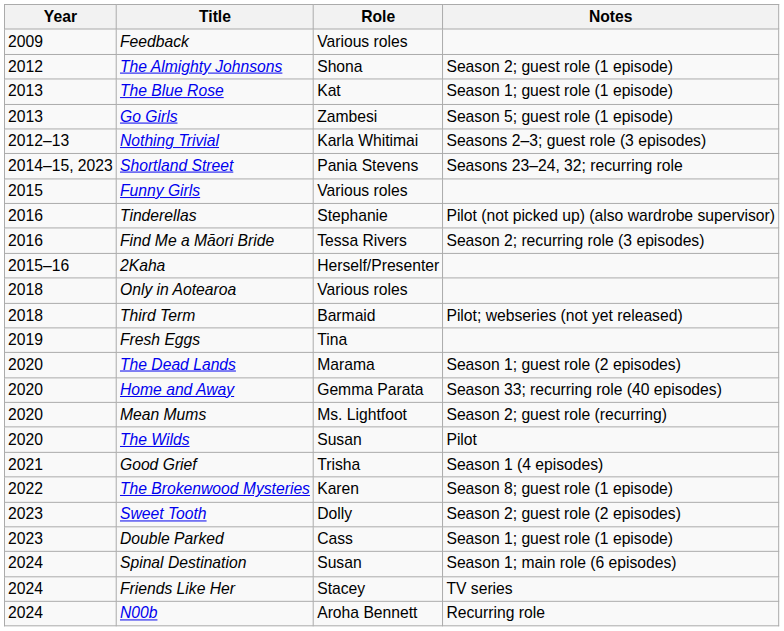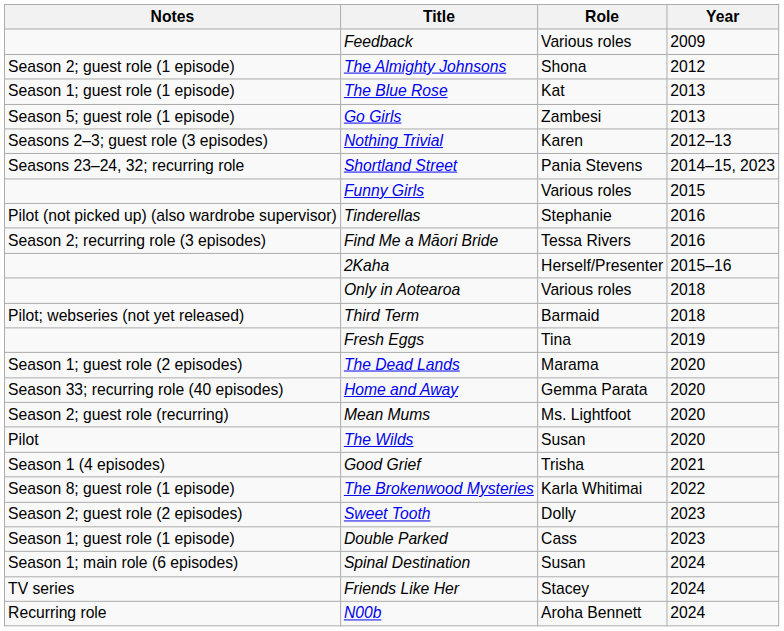 <table class="wikitable plainrowheaders sortable">
 <tr>
-<th scope="col">Year</th>
+<th class="unsortable">Notes</th>
 <th scope="col">Title</th>
 <th scope="col">Role</th>
-<th class="unsortable">Notes</th>
+<th scope="col">Year</th>
 </tr>
 <tr>
-<td>2009</td>
+<td></td>
 <td><em>Feedback</em></td>
 <td>Various roles</td>
-<td></td>
+<td>2009</td>
 </tr>
 <tr>
-<td>2012</td>
+<td>Season 2; guest role (1 episode)</td>
 <td><em><a href='#'>The Almighty Johnsons</a></em></td>
 <td>Shona</td>
-<td>Season 2; guest role (1 episode)</td>
+<td>2012</td>
 </tr>
 <tr>
-<td>2013</td>
+<td>Season 1; guest role (1 episode)</td>
 <td><em><a href='#'>The Blue Rose</a></em></td>
 <td>Kat</td>
-<td>Season 1; guest role (1 episode)</td>
+<td>2013</td>
 </tr>
 <tr>
-<td>2013</td>
+<td>Season 5; guest role (1 episode)</td>
 <td><em><a href='#'>Go Girls</a></em></td>
 <td>Zambesi</td>
-<td>Season 5; guest role (1 episode)</td>
+<td>2013</td>
 </tr>
 <tr>
+<td>Seasons 2–3; guest role (3 episodes)</td>
+<td><em><a href='#'>Nothing Trivial</a></em></td>
+<td>Karen</td>
 <td>2012–13</td>
-<td><em><a href='#'>Nothing Trivial</a></em></td>
-<td>Karla Whitimai</td>
-<td>Seasons 2–3; guest role (3 episodes)</td>
 </tr>
 <tr>
-<td>2014–15, 2023</td>
+<td>Seasons 23–24, 32; recurring role</td>
 <td><em><a href='#'>Shortland Street</a></em></td>
 <td>Pania Stevens</td>
-<td>Seasons 23–24, 32; recurring role</td>
+<td>2014–15, 2023</td>
 </tr>
 <tr>
-<td>2015</td>
+<td></td>
 <td><em><a href='#'>Funny Girls</a></em></td>
 <td>Various roles</td>
-<td></td>
+<td>2015</td>
 </tr>
 <tr>
-<td>2016</td>
+<td>Pilot (not picked up) (also wardrobe supervisor)</td>
 <td><em>Tinderellas</em></td>
 <td>Stephanie</td>
-<td>Pilot (not picked up) (also wardrobe supervisor)</td>
+<td>2016</td>
 </tr>
 <tr>
-<td>2016</td>
+<td>Season 2; recurring role (3 episodes)</td>
 <td><em>Find Me a Māori Bride</em></td>
 <td>Tessa Rivers</td>
-<td>Season 2; recurring role (3 episodes)</td>
+<td>2016</td>
 </tr>
 <tr>
-<td>2015–16</td>
+<td></td>
 <td><em>2Kaha</em></td>
 <td>Herself/Presenter</td>
-<td></td>
+<td>2015–16</td>
 </tr>
 <tr>
-<td>2018</td>
+<td></td>
 <td><em>Only in Aotearoa</em></td>
 <td>Various roles</td>
-<td></td>
+<td>2018</td>
 </tr>
 <tr>
-<td>2018</td>
+<td>Pilot; webseries (not yet released)</td>
 <td><em>Third Term</em></td>
 <td>Barmaid</td>
-<td>Pilot; webseries (not yet released)</td>
+<td>2018</td>
 </tr>
 <tr>
-<td>2019</td>
+<td></td>
 <td><em>Fresh Eggs</em></td>
 <td>Tina</td>
-<td></td>
+<td>2019</td>
 </tr>
 <tr>
-<td>2020</td>
+<td>Season 1; guest role (2 episodes)</td>
 <td><em><a href='#'>The Dead Lands</a></em></td>
 <td>Marama</td>
-<td>Season 1; guest role (2 episodes)</td>
+<td>2020</td>
 </tr>
 <tr>
-<td>2020</td>
+<td>Season 33; recurring role (40 episodes)</td>
 <td><em><a href='#'>Home and Away</a></em></td>
 <td>Gemma Parata</td>
-<td>Season 33; recurring role (40 episodes)</td>
+<td>2020</td>
 </tr>
 <tr>
-<td>2020</td>
+<td>Season 2; guest role (recurring)</td>
 <td><em>Mean Mums</em></td>
 <td>Ms. Lightfoot</td>
-<td>Season 2; guest role (recurring)</td>
+<td>2020</td>
 </tr>
 <tr>
-<td>2020</td>
+<td>Pilot</td>
 <td><em><a href='#'>The Wilds</a></em></td>
 <td>Susan</td>
-<td>Pilot</td>
+<td>2020</td>
 </tr>
 <tr>
-<td>2021</td>
+<td>Season 1 (4 episodes)</td>
 <td><em>Good Grief</em></td>
 <td>Trisha</td>
-<td>Season 1 (4 episodes)</td>
+<td>2021</td>
 </tr>
 <tr>
+<td>Season 8; guest role (1 episode)</td>
+<td><em><a href='#'>The Brokenwood Mysteries</a></em></td>
+<td>Karla Whitimai</td>
 <td>2022</td>
-<td><em><a href='#'>The Brokenwood Mysteries</a></em></td>
-<td>Karen</td>
-<td>Season 8; guest role (1 episode)</td>
 </tr>
 <tr>
-<td>2023</td>
+<td>Season 2; guest role (2 episodes)</td>
 <td><em><a href='#'>Sweet Tooth</a></em></td>
 <td>Dolly</td>
-<td>Season 2; guest role (2 episodes)</td>
+<td>2023</td>
 </tr>
 <tr>
-<td>2023</td>
+<td>Season 1; guest role (1 episode)</td>
 <td><em>Double Parked</em></td>
 <td>Cass</td>
-<td>Season 1; guest role (1 episode)</td>
+<td>2023</td>
 </tr>
 <tr>
-<td>2024</td>
+<td>Season 1; main role (6 episodes)</td>
 <td><em>Spinal Destination</em></td>
 <td>Susan</td>
-<td>Season 1; main role (6 episodes)</td>
+<td>2024</td>
 </tr>
 <tr>
-<td>2024</td>
+<td>TV series</td>
 <td><em>Friends Like Her</em></td>
 <td>Stacey</td>
-<td>TV series</td>
+<td>2024</td>
 </tr>
 <tr>
-<td>2024</td>
+<td>Recurring role</td>
 <td><em><a href='#'>N00b</a></em></td>
 <td>Aroha Bennett</td>
-<td>Recurring role</td>
+<td>2024</td>
 </tr>
 </table>
